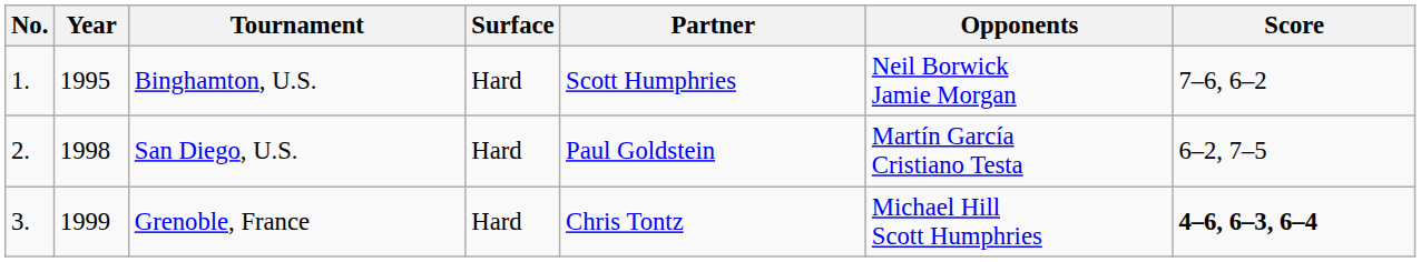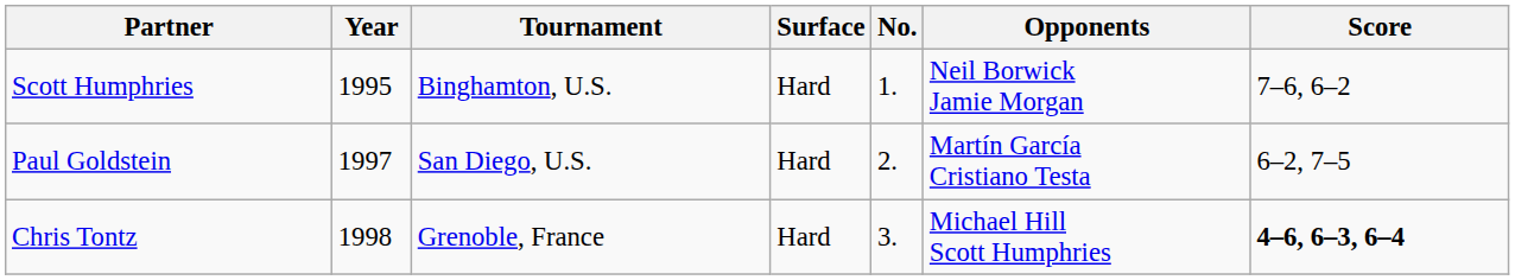 <table class="sortable wikitable" style=font-size:97%>
 <tr>
-<th style="width:20px" class="unsortable">No.</th>
+<th style="width:200px">Partner</th>
 <th style="width:40px">Year</th>
 <th style="width:220px">Tournament</th>
 <th style="width:50px">Surface</th>
-<th style="width:200px">Partner</th>
+<th style="width:20px" class="unsortable">No.</th>
 <th style="width:200px">Opponents</th>
 <th style="width:160px" class="unsortable">Score</th>
 </tr>
 <tr>
-<td>1.</td>
+<td> <a href='#'>Scott Humphries</a></td>
 <td>1995</td>
 <td><a href='#'>Binghamton</a>, U.S.</td>
 <td>Hard</td>
-<td> <a href='#'>Scott Humphries</a></td>
+<td>1.</td>
 <td> <a href='#'>Neil Borwick</a><br> <a href='#'>Jamie Morgan</a></td>
 <td>7–6, 6–2</td>
 </tr>
 <tr>
-<td>2.</td>
-<td>1998</td>
+<td> <a href='#'>Paul Goldstein</a></td>
+<td>1997</td>
 <td><a href='#'>San Diego</a>, U.S.</td>
 <td>Hard</td>
-<td> <a href='#'>Paul Goldstein</a></td>
+<td>2.</td>
 <td> <a href='#'>Martín García</a><br> <a href='#'>Cristiano Testa</a></td>
 <td>6–2, 7–5</td>
 </tr>
 <tr>
-<td>3.</td>
-<td>1999</td>
+<td> <a href='#'>Chris Tontz</a></td>
+<td>1998</td>
 <td><a href='#'>Grenoble</a>, France</td>
 <td>Hard</td>
-<td> <a href='#'>Chris Tontz</a></td>
+<td>3.</td>
 <td> <a href='#'>Michael Hill</a><br> <a href='#'>Scott Humphries</a></td>
 <td><strong>4–6, 6–3, 6–4</strong></td>
 </tr>
 </table>
